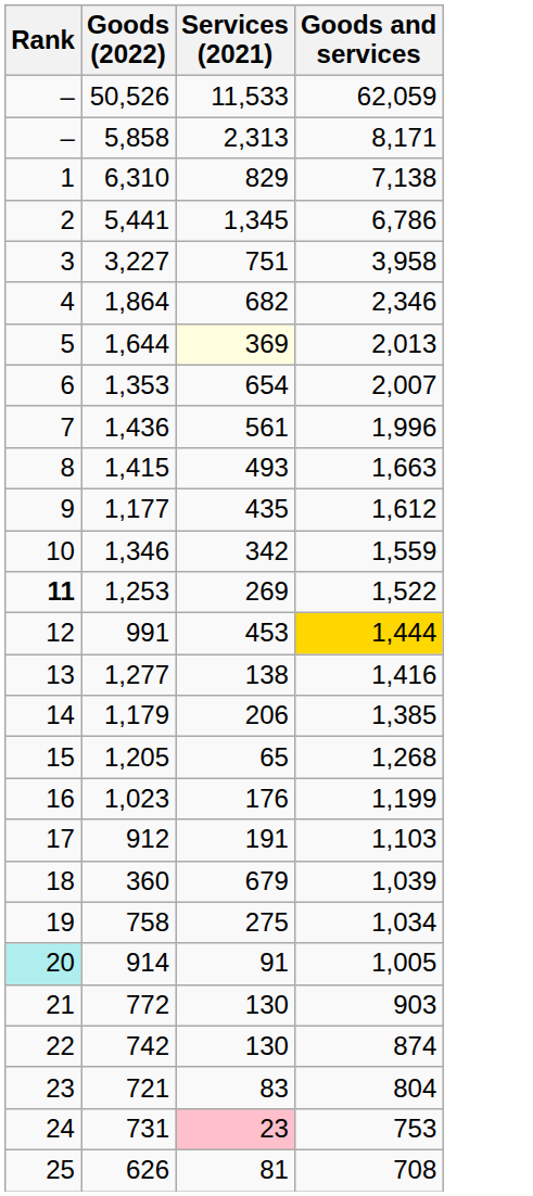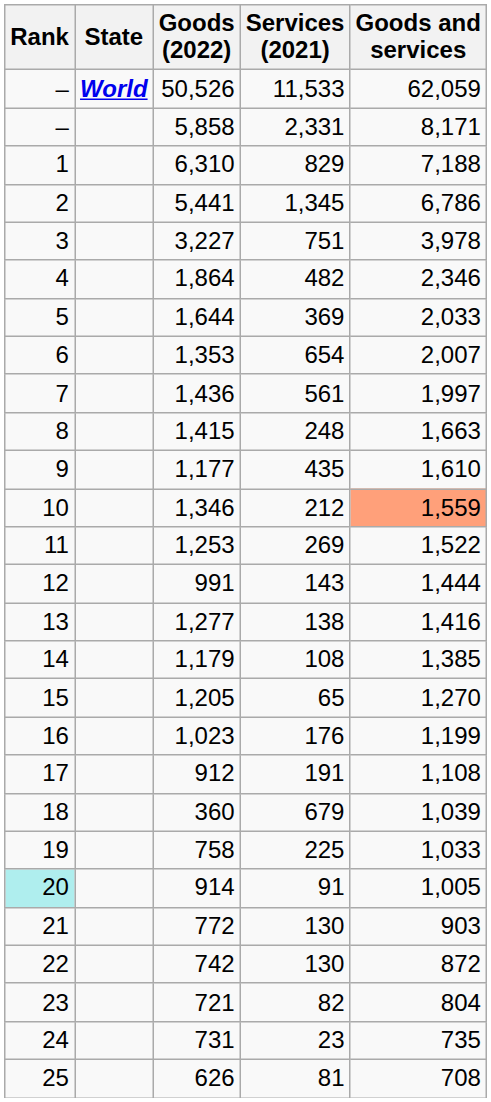 <table class="wikitable sortable" style="text-align: right">
 <tr>
 <th data-sort-type="number">Rank</th>
+<th>State</th>
 <th>Goods<br>(2022)</th>
 <th>Services<br>(2021)</th>
 <th>Goods and<br>services</th>
 </tr>
 <tr>
 <td>–</td>
+<td align=left><strong><em><a href='#'>World</a></em></strong></td>
 <td>50,526</td>
 <td>11,533</td>
 <td>62,059</td>
 </tr>
 <tr>
 <td>–</td>
+<td align=left><strong><em><strong></td>
 <td>5,858</td>
-<td>2,313</td>
+<td>2,331</td>
 <td>8,171</td>
 </tr>
 <tr>
 <td>1</td>
+<td align=left></strong><strong></td>
 <td>6,310</td>
 <td>829</td>
-<td>7,138</td>
+<td>7,188</td>
 </tr>
 <tr>
 <td>2</td>
+<td align=left></strong><strong></td>
 <td>5,441</td>
 <td>1,345</td>
 <td>6,786</td>
 </tr>
 <tr>
 <td>3</td>
+<td align=left></strong><strong></td>
 <td>3,227</td>
 <td>751</td>
-<td>3,958</td>
+<td>3,978</td>
 </tr>
 <tr>
 <td>4</td>
+<td align=left></strong><strong></td>
 <td>1,864</td>
-<td>682</td>
+<td>482</td>
 <td>2,346</td>
 </tr>
 <tr>
 <td>5</td>
+<td align=left></strong><strong></td>
 <td>1,644</td>
-<td style="background: lightyellow;">369</td>
-<td>2,013</td>
+<td>369</td>
+<td>2,033</td>
 </tr>
 <tr>
 <td>6</td>
+<td align=left></strong><strong></td>
 <td>1,353</td>
 <td>654</td>
 <td>2,007</td>
 </tr>
 <tr>
 <td>7</td>
+<td align=left></strong><strong></td>
 <td>1,436</td>
 <td>561</td>
-<td>1,996</td>
+<td>1,997</td>
 </tr>
 <tr>
 <td>8</td>
+<td align=left></strong><strong></td>
 <td>1,415</td>
-<td>493</td>
+<td>248</td>
 <td>1,663</td>
 </tr>
 <tr>
 <td>9</td>
+<td align=left></strong><strong></td>
 <td>1,177</td>
 <td>435</td>
-<td>1,612</td>
+<td>1,610</td>
 </tr>
 <tr>
 <td>10</td>
+<td align=left></strong><strong></td>
 <td>1,346</td>
-<td>342</td>
-<td>1,559</td>
+<td>212</td>
+<td style="background: lightsalmon;">1,559</td>
 </tr>
 <tr>
-<td><strong>11</strong></td>
+<td>11</td>
+<td align=left></strong><strong></td>
 <td>1,253</td>
 <td>269</td>
 <td>1,522</td>
 </tr>
 <tr>
 <td>12</td>
+<td align=left></strong><strong></td>
 <td>991</td>
-<td>453</td>
-<td style="background: gold;">1,444</td>
+<td>143</td>
+<td>1,444</td>
 </tr>
 <tr>
 <td>13</td>
+<td align=left></strong><strong></td>
 <td>1,277</td>
 <td>138</td>
 <td>1,416</td>
 </tr>
 <tr>
 <td>14</td>
+<td align=left></strong><strong></td>
 <td>1,179</td>
-<td>206</td>
+<td>108</td>
 <td>1,385</td>
 </tr>
 <tr>
 <td>15</td>
+<td align=left></strong><strong></td>
 <td>1,205</td>
 <td>65</td>
-<td>1,268</td>
+<td>1,270</td>
 </tr>
 <tr>
 <td>16</td>
+<td align=left></strong><strong></td>
 <td>1,023</td>
 <td>176</td>
 <td>1,199</td>
 </tr>
 <tr>
 <td>17</td>
+<td align=left></strong><strong></td>
 <td>912</td>
 <td>191</td>
-<td>1,103</td>
+<td>1,108</td>
 </tr>
 <tr>
 <td>18</td>
+<td align=left></strong><strong></td>
 <td>360</td>
 <td>679</td>
 <td>1,039</td>
 </tr>
 <tr>
 <td>19</td>
+<td align=left></strong><strong></td>
 <td>758</td>
-<td>275</td>
-<td>1,034</td>
+<td>225</td>
+<td>1,033</td>
 </tr>
 <tr>
 <td style="background: paleturquoise;">20</td>
+<td align=left></strong><strong></td>
 <td>914</td>
 <td>91</td>
 <td>1,005</td>
 </tr>
 <tr>
 <td>21</td>
+<td align=left></strong><strong></td>
 <td>772</td>
 <td>130</td>
 <td>903</td>
 </tr>
 <tr>
 <td>22</td>
+<td align=left></strong><strong></td>
 <td>742</td>
 <td>130</td>
-<td>874</td>
+<td>872</td>
 </tr>
 <tr>
 <td>23</td>
+<td align=left></strong><strong></td>
 <td>721</td>
-<td>83</td>
+<td>82</td>
 <td>804</td>
 </tr>
 <tr>
 <td>24</td>
+<td align=left></strong><strong></td>
 <td>731</td>
-<td style="background: pink;">23</td>
-<td>753</td>
+<td>23</td>
+<td>735</td>
 </tr>
 <tr>
 <td>25</td>
+<td align=left></strong><strong></td>
 <td>626</td>
 <td>81</td>
 <td>708</td>
 </tr>
 </table>
